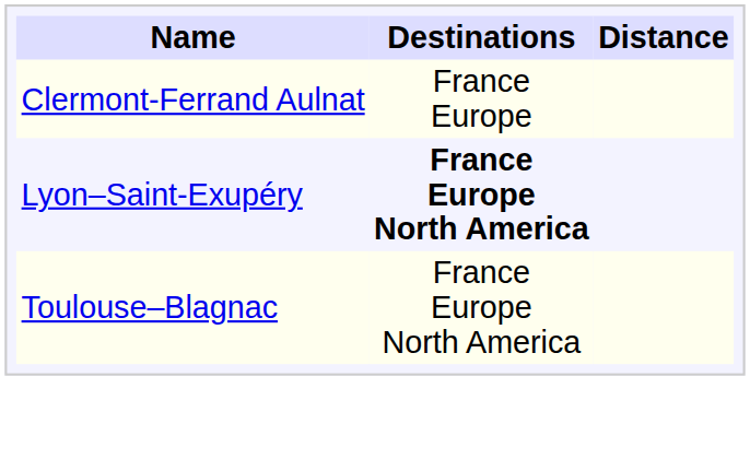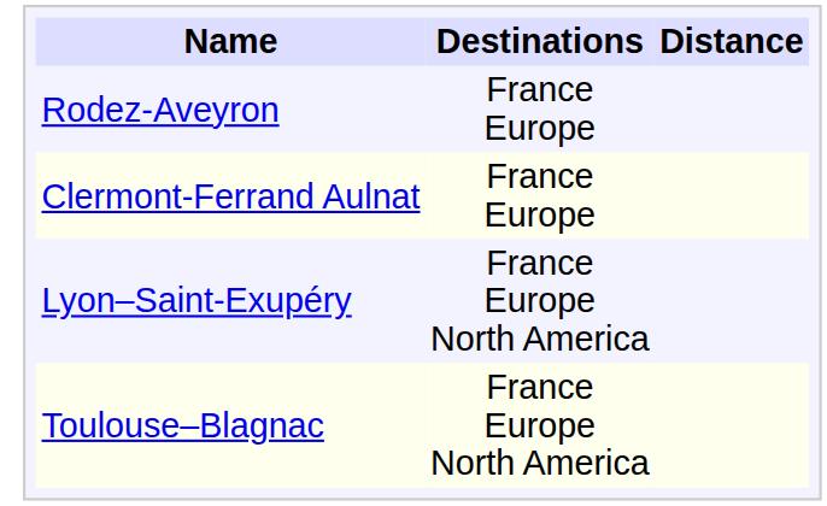 <table cellpadding="2" cellspacing="0" style="background-color: #f3f3ff; text-align:center;float:right;border:thin solid #ccc;padding:0.3em;font-size:85%;">
 <tr>
 <th style="background-color: #ddf;">Name</th>
 <th style="background-color: #ddf;">Destinations</th>
 <th style="background-color: #ddf;">Distance</th>
+</tr>
+<tr>
+<td style="text-align: left;"><a href='#'>Rodez-Aveyron</a></td>
+<td>France<br>Europe</td>
+<td></td>
 </tr>
 <tr style="background:#ffe;">
 <td style="text-align: left;"><a href='#'>Clermont-Ferrand Aulnat</a></td>
 <td>France <br>Europe</td>
 <td></td>
 </tr>
 <tr>
 <td style="text-align: left;"><a href='#'>Lyon–Saint-Exupéry</a></td>
-<td><strong>France<br>Europe<br>North America</strong></td>
+<td>France<br>Europe<br>North America</td>
 <td></td>
 </tr>
 <tr style="background:#ffe;">
 <td style="text-align: left;"><a href='#'>Toulouse–Blagnac</a></td>
 <td>France<br>Europe<br>North America</td>
 <td></td>
 </tr>
 </table>
